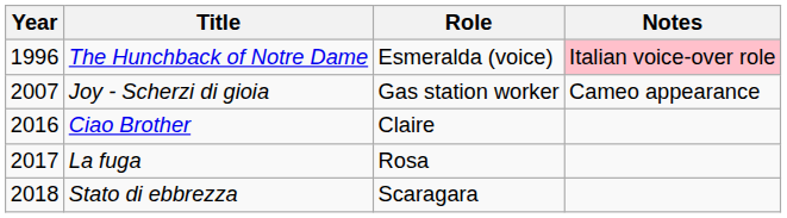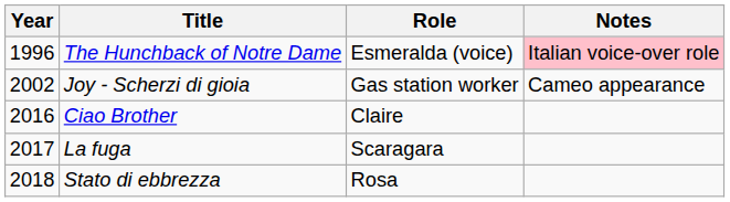 <table class="wikitable">
 <tr>
 <th>Year</th>
 <th>Title</th>
 <th>Role</th>
 <th>Notes</th>
 </tr>
 <tr>
 <td>1996</td>
 <td><em><a href='#'>The Hunchback of Notre Dame</a></em></td>
 <td>Esmeralda (voice)</td>
 <td style="background: pink;">Italian voice-over role</td>
 </tr>
 <tr>
-<td>2007</td>
+<td>2002</td>
 <td><em>Joy - Scherzi di gioia</em></td>
 <td>Gas station worker</td>
 <td>Cameo appearance</td>
 </tr>
 <tr>
 <td>2016</td>
 <td><em><a href='#'>Ciao Brother</a></em></td>
 <td>Claire</td>
 <td></td>
 </tr>
 <tr>
 <td>2017</td>
 <td><em>La fuga</em></td>
-<td>Rosa</td>
+<td>Scaragara</td>
 <td></td>
 </tr>
 <tr>
 <td>2018</td>
 <td><em>Stato di ebbrezza</em></td>
-<td>Scaragara</td>
+<td>Rosa</td>
 <td></td>
 </tr>
 </table>
